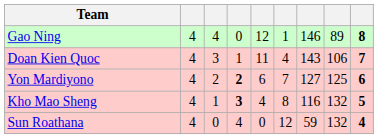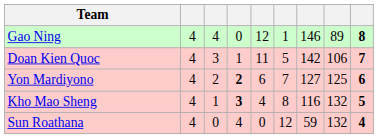 <table class="wikitable" style="text-align:center">
 <tr>
 <th width=200>Team</th>
 <th width=20></th>
 <th width=20></th>
 <th width=20></th>
 <th width=20></th>
 <th width=20></th>
 <th width=20></th>
 <th width=20></th>
 <th width=20></th>
 </tr>
 <tr bgcolor="ccffcc">
 <td style="text-align:left;"> <a href='#'>Gao Ning</a></td>
 <td>4</td>
 <td>4</td>
 <td>0</td>
 <td>12</td>
 <td>1</td>
 <td>146</td>
 <td>89</td>
 <td><strong>8</strong></td>
 </tr>
 <tr bgcolor="ffcccc">
 <td style="text-align:left;"> <a href='#'>Doan Kien Quoc</a></td>
 <td>4</td>
 <td>3</td>
 <td>1</td>
 <td>11</td>
-<td>4</td>
-<td>143</td>
+<td>5</td>
+<td>142</td>
 <td>106</td>
 <td><strong>7</strong></td>
 </tr>
 <tr bgcolor="ffcccc">
 <td style="text-align:left;"> <a href='#'>Yon Mardiyono</a></td>
 <td>4</td>
 <td>2</td>
 <td><strong>2</strong></td>
 <td>6</td>
 <td>7</td>
 <td>127</td>
 <td>125</td>
 <td><strong>6</strong></td>
 </tr>
 <tr bgcolor="ffcccc">
 <td style="text-align:left;"> <a href='#'>Kho Mao Sheng</a></td>
 <td>4</td>
 <td>1</td>
 <td><strong>3</strong></td>
 <td>4</td>
 <td>8</td>
 <td>116</td>
 <td>132</td>
 <td><strong>5</strong></td>
 </tr>
 <tr bgcolor="ffcccc">
 <td style="text-align:left;"> <a href='#'>Sun Roathana</a></td>
 <td>4</td>
 <td>0</td>
 <td>4</td>
 <td>0</td>
 <td>12</td>
 <td>59</td>
 <td>132</td>
 <td><strong>4</strong></td>
 </tr>
 </table>
